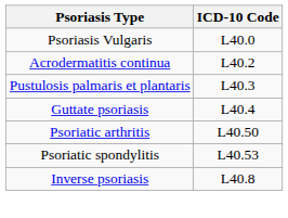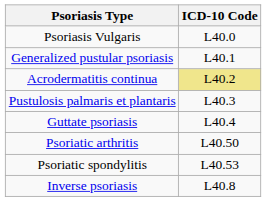 <table class="wikitable" style = "float: right; margin-left:15px; text-align:center">
 <tr>
 <th>Psoriasis Type</th>
 <th>ICD-10 Code</th>
 </tr>
 <tr>
 <td>Psoriasis Vulgaris</td>
 <td>L40.0</td>
 </tr>
 <tr>
+<td><a href='#'>Generalized pustular psoriasis</a></td>
+<td>L40.1</td>
+</tr>
+<tr>
 <td><a href='#'>Acrodermatitis continua</a></td>
-<td>L40.2</td>
+<td style="background: khaki;">L40.2</td>
 </tr>
 <tr>
 <td><a href='#'>Pustulosis palmaris et plantaris</a></td>
 <td>L40.3</td>
 </tr>
 <tr>
 <td><a href='#'>Guttate psoriasis</a></td>
 <td>L40.4</td>
 </tr>
 <tr>
 <td><a href='#'>Psoriatic arthritis</a></td>
 <td>L40.50</td>
 </tr>
 <tr>
 <td>Psoriatic spondylitis</td>
 <td>L40.53</td>
 </tr>
 <tr>
 <td><a href='#'>Inverse psoriasis</a></td>
 <td>L40.8</td>
 </tr>
 </table>
